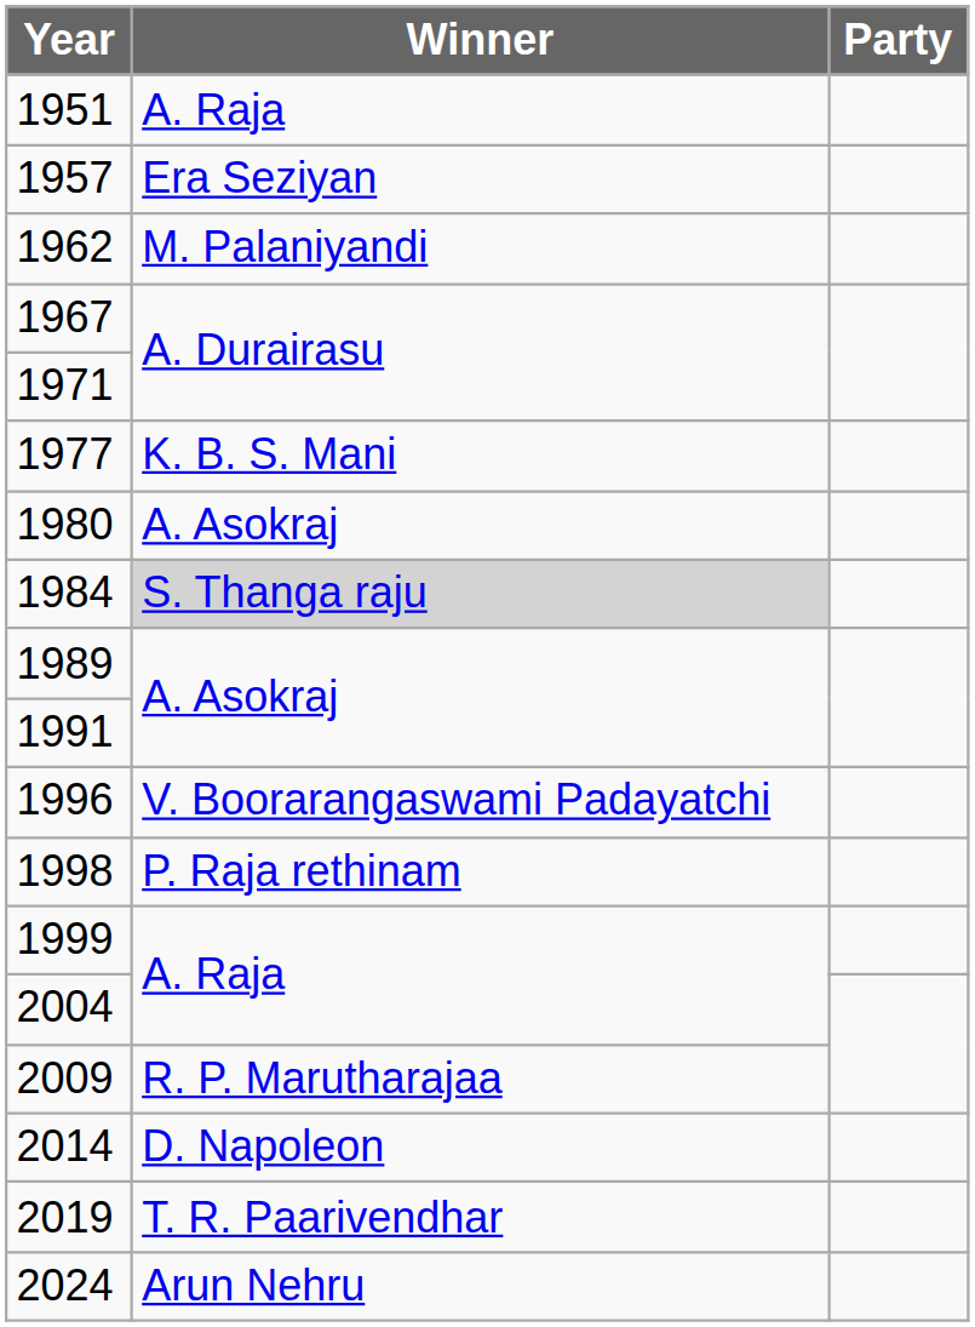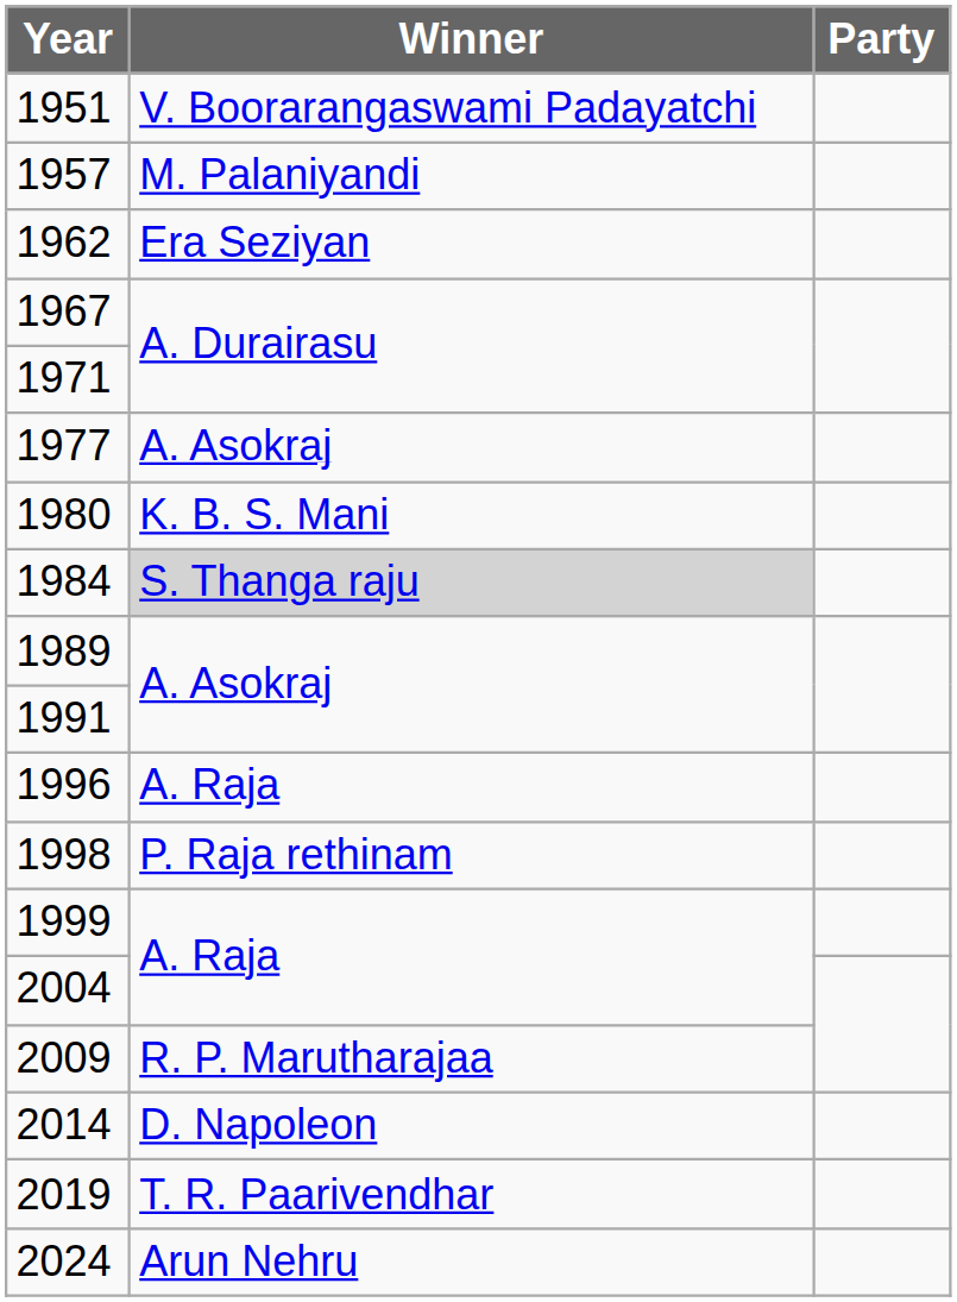 <table class="wikitable sortable" width="40%">
 <tr>
 <th style="background-color:#666666; color:white">Year</th>
 <th style="background-color:#666666; color:white">Winner</th>
 <th style="background-color:#666666; color:white" colspan=2>Party</th>
 </tr>
 <tr --->
 <td>1951</td>
-<td><a href='#'>A. Raja</a></td>
+<td><a href='#'>V. Boorarangaswami Padayatchi</a></td>
 <td></td>
 </tr>
 <tr --->
 <td>1957</td>
-<td><a href='#'>Era Seziyan</a></td>
+<td><a href='#'>M. Palaniyandi</a></td>
 <td></td>
 </tr>
 <tr --->
 <td>1962</td>
-<td><a href='#'>M. Palaniyandi</a></td>
+<td><a href='#'>Era Seziyan</a></td>
 <td></td>
 </tr>
 <tr --->
 <td>1967</td>
 <td rowspan="2"><a href='#'>A. Durairasu</a></td>
 </tr>
 <tr --->
 <td>1971</td>
 </tr>
 <tr --->
 <td>1977</td>
-<td><a href='#'>K. B. S. Mani</a></td>
+<td><a href='#'>A. Asokraj</a></td>
 <td></td>
 </tr>
 <tr --->
 <td>1980</td>
-<td><a href='#'>A. Asokraj</a></td>
+<td><a href='#'>K. B. S. Mani</a></td>
 <td></td>
 </tr>
 <tr --->
 <td>1984</td>
 <td style="background: lightgrey;"><a href='#'>S. Thanga raju</a></td>
 <td></td>
 </tr>
 <tr --->
 <td>1989</td>
 <td rowspan="2"><a href='#'>A. Asokraj</a></td>
 </tr>
 <tr --->
 <td>1991</td>
 </tr>
 <tr --->
 <td>1996</td>
-<td><a href='#'>V. Boorarangaswami Padayatchi</a></td>
+<td><a href='#'>A. Raja</a></td>
 <td></td>
 </tr>
 <tr --->
 <td>1998</td>
 <td><a href='#'>P. Raja rethinam</a></td>
 <td></td>
 </tr>
 <tr --->
 <td>1999</td>
 <td rowspan="2"><a href='#'>A. Raja</a></td>
 <td></td>
 </tr>
 <tr --->
 <td>2004</td>
 </tr>
 <tr --->
 <td>2009</td>
 <td><a href='#'>R. P. Marutharajaa</a></td>
 </tr>
 <tr --->
 <td>2014</td>
 <td><a href='#'>D. Napoleon</a></td>
 <td></td>
 </tr>
 <tr>
 <td>2019</td>
 <td><a href='#'>T. R. Paarivendhar</a></td>
 <td></td>
 </tr>
 <tr>
 <td>2024</td>
 <td><a href='#'>Arun Nehru</a></td>
 <td></td>
 </tr>
 </table>
